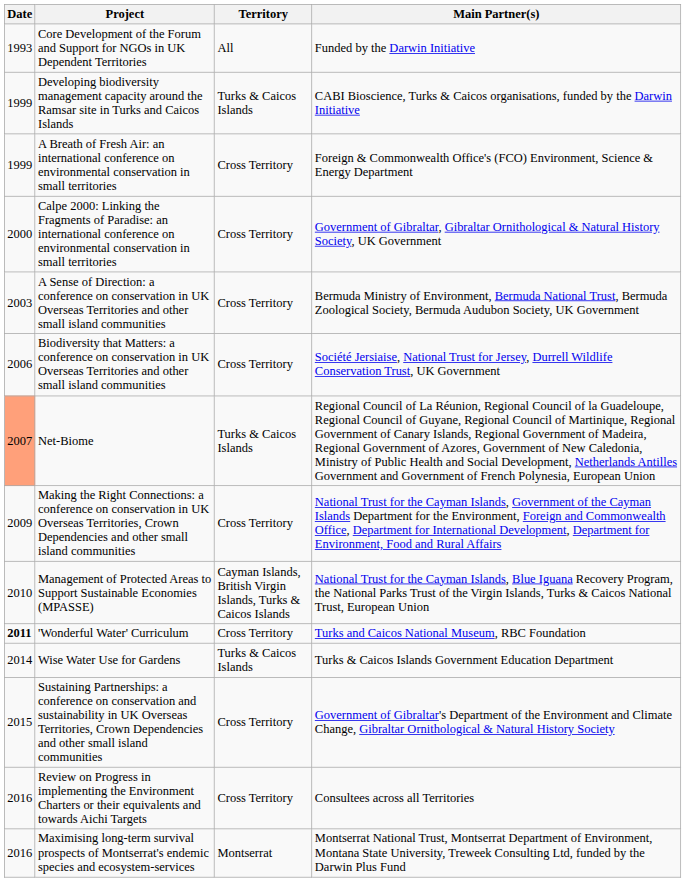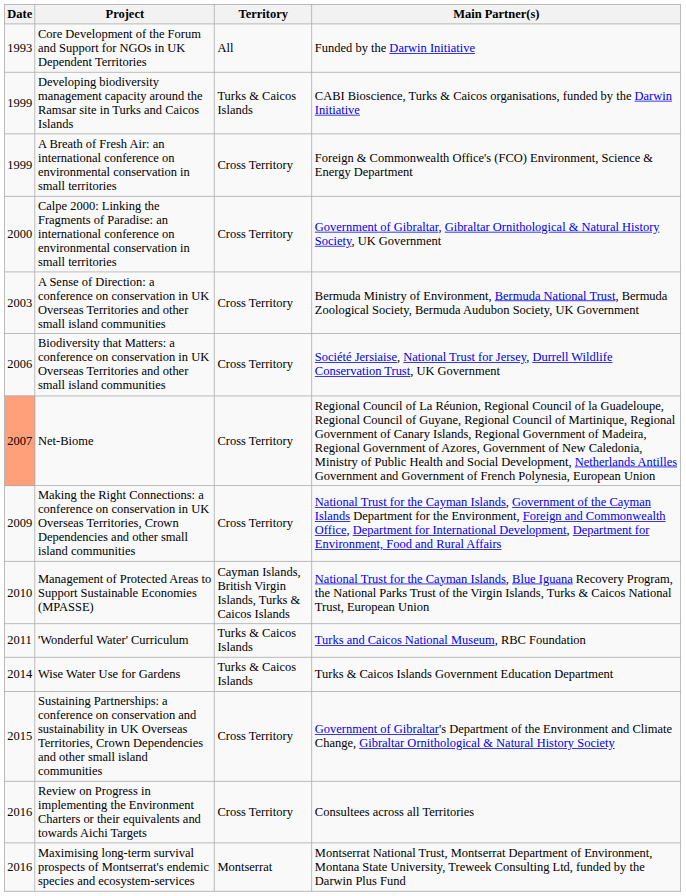 <table class="wikitable">
 <tr>
 <th>Date</th>
 <th>Project</th>
 <th>Territory</th>
 <th>Main Partner(s)</th>
 </tr>
 <tr>
 <td>1993</td>
 <td>Core Development of the Forum and Support for NGOs in UK Dependent Territories</td>
 <td>All</td>
 <td>Funded by the <a href='#'>Darwin Initiative</a></td>
 </tr>
 <tr>
 <td>1999</td>
 <td>Developing biodiversity management capacity around the Ramsar site in Turks and Caicos Islands</td>
 <td>Turks & Caicos Islands</td>
 <td>CABI Bioscience, Turks & Caicos organisations, funded by the <a href='#'>Darwin Initiative</a></td>
 </tr>
 <tr>
 <td>1999</td>
 <td>A Breath of Fresh Air: an international conference on environmental conservation in small territories</td>
 <td>Cross Territory</td>
 <td>Foreign & Commonwealth Office's (FCO) Environment, Science & Energy Department</td>
 </tr>
 <tr>
 <td>2000</td>
 <td>Calpe 2000: Linking the Fragments of Paradise: an international conference on environmental conservation in small territories</td>
 <td>Cross Territory</td>
 <td><a href='#'>Government of Gibraltar</a>, <a href='#'>Gibraltar Ornithological & Natural History Society</a>, UK Government</td>
 </tr>
 <tr>
 <td>2003</td>
 <td>A Sense of Direction: a conference on conservation in UK Overseas Territories and other small island communities</td>
 <td>Cross Territory</td>
 <td>Bermuda Ministry of Environment, <a href='#'>Bermuda National Trust</a>, Bermuda Zoological Society, Bermuda Audubon Society, UK Government</td>
 </tr>
 <tr>
 <td>2006</td>
 <td>Biodiversity that Matters: a conference on conservation in UK Overseas Territories and other small island communities</td>
 <td>Cross Territory</td>
 <td><a href='#'>Société Jersiaise</a>, <a href='#'>National Trust for Jersey</a>, <a href='#'>Durrell Wildlife Conservation Trust</a>, UK Government</td>
 </tr>
 <tr>
 <td style="background: lightsalmon;">2007</td>
 <td>Net-Biome</td>
-<td>Turks & Caicos Islands</td>
+<td>Cross Territory</td>
 <td>Regional Council of La Réunion, Regional Council of la Guadeloupe, Regional Council of Guyane, Regional Council of Martinique, Regional Government of Canary Islands, Regional Government of Madeira, Regional Government of Azores, Government of New Caledonia, Ministry of Public Health and Social Development, <a href='#'>Netherlands Antilles</a> Government and Government of French Polynesia, European Union</td>
 </tr>
 <tr>
 <td>2009</td>
 <td>Making the Right Connections: a conference on conservation in UK Overseas Territories, Crown Dependencies and other small island communities</td>
 <td>Cross Territory</td>
 <td><a href='#'>National Trust for the Cayman Islands</a>, <a href='#'>Government of the Cayman Islands</a> Department for the Environment, <a href='#'>Foreign and Commonwealth Office</a>, <a href='#'>Department for International Development</a>, <a href='#'>Department for Environment, Food and Rural Affairs</a></td>
 </tr>
 <tr>
 <td>2010</td>
 <td>Management of Protected Areas to Support Sustainable Economies (MPASSE)</td>
 <td>Cayman Islands, British Virgin Islands, Turks & Caicos Islands</td>
 <td><a href='#'>National Trust for the Cayman Islands</a>, <a href='#'>Blue Iguana</a> Recovery Program, the National Parks Trust of the Virgin Islands, Turks & Caicos National Trust, European Union</td>
 </tr>
 <tr>
-<td><strong>2011</strong></td>
+<td>2011</td>
 <td>'Wonderful Water' Curriculum</td>
-<td>Cross Territory</td>
+<td>Turks & Caicos Islands</td>
 <td><a href='#'>Turks and Caicos National Museum</a>, RBC Foundation</td>
 </tr>
 <tr>
 <td>2014</td>
 <td>Wise Water Use for Gardens</td>
 <td>Turks & Caicos Islands</td>
 <td>Turks & Caicos Islands Government Education Department</td>
 </tr>
 <tr>
 <td>2015</td>
 <td>Sustaining Partnerships: a conference on conservation and sustainability in UK Overseas Territories, Crown Dependencies and other small island communities</td>
 <td>Cross Territory</td>
 <td><a href='#'>Government of Gibraltar</a>'s Department of the Environment and Climate Change, <a href='#'>Gibraltar Ornithological & Natural History Society</a></td>
 </tr>
 <tr>
 <td>2016</td>
 <td>Review on Progress in implementing the Environment Charters or their equivalents and towards Aichi Targets</td>
 <td>Cross Territory</td>
 <td>Consultees across all Territories</td>
 </tr>
 <tr>
 <td>2016</td>
 <td>Maximising long-term survival prospects of Montserrat's endemic species and ecosystem-services</td>
 <td>Montserrat</td>
 <td>Montserrat National Trust, Montserrat Department of Environment, Montana State University, Treweek Consulting Ltd, funded by the Darwin Plus Fund</td>
 </tr>
 </table>
